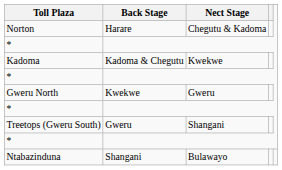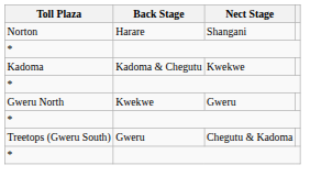 <table class="wikitable sortable" style="font-size: 95%;">
 <tr>
 <th>Toll Plaza</th>
 <th>Back Stage</th>
 <th>Nect Stage</th>
 <th></th>
 </tr>
 <tr>
 <td>Norton</td>
 <td>Harare</td>
-<td>Chegutu & Kadoma</td>
+<td>Shangani</td>
 <td></td>
 </tr>
 <tr>
 <td>*</td>
 </tr>
 <tr>
 <td>Kadoma</td>
 <td>Kadoma & Chegutu</td>
 <td>Kwekwe</td>
 <td></td>
 </tr>
 <tr>
 <td>*</td>
 </tr>
 <tr>
 <td>Gweru North</td>
 <td>Kwekwe</td>
 <td>Gweru</td>
 <td></td>
 </tr>
 <tr>
 <td>*</td>
 </tr>
 <tr>
 <td>Treetops (Gweru South)</td>
 <td>Gweru</td>
-<td>Shangani</td>
+<td>Chegutu & Kadoma</td>
 <td></td>
 </tr>
 <tr>
 <td>*</td>
 </tr>
-<tr>
-<td>Ntabazinduna</td>
-<td>Shangani</td>
-<td>Bulawayo</td>
-<td></td>
-<td></td>
-</tr>
 </table>
